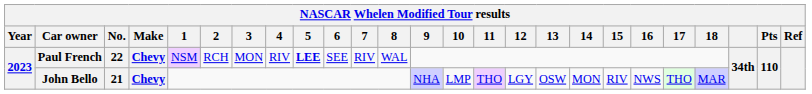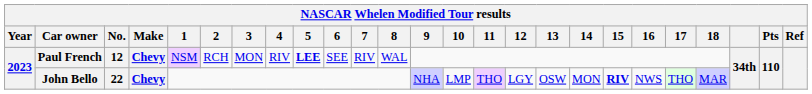 <table class="wikitable" style="text-align:center; font-size:75%">
 <tr>
 <th colspan=38><a href='#'>NASCAR</a> <a href='#'>Whelen Modified Tour</a> results</th>
 </tr>
 <tr>
 <th>Year</th>
 <th>Car owner</th>
 <th>No.</th>
 <th>Make</th>
 <th>1</th>
 <th>2</th>
 <th>3</th>
 <th>4</th>
 <th>5</th>
 <th>6</th>
 <th>7</th>
 <th>8</th>
 <th>9</th>
 <th>10</th>
 <th>11</th>
 <th>12</th>
 <th>13</th>
 <th>14</th>
 <th>15</th>
 <th>16</th>
 <th>17</th>
 <th>18</th>
 <th></th>
 <th>Pts</th>
 <th>Ref</th>
 </tr>
 <tr>
 <th rowspan=2><a href='#'>2023</a></th>
 <th>Paul French</th>
-<th>22</th>
+<th>12</th>
 <th><a href='#'>Chevy</a></th>
 <td style="background:#EFCFFF;"><a href='#'>NSM</a><br></td>
 <td><a href='#'>RCH</a></td>
 <td><a href='#'>MON</a></td>
 <td><a href='#'>RIV</a></td>
 <td><strong><a href='#'>LEE</a></strong></td>
 <td><a href='#'>SEE</a></td>
 <td><a href='#'>RIV</a></td>
 <td><a href='#'>WAL</a></td>
 <td colspan=10></td>
 <th rowspan=2>34th</th>
 <th rowspan=2>110</th>
 <th rowspan=2></th>
 </tr>
 <tr>
 <th>John Bello</th>
-<th>21</th>
+<th>22</th>
 <th><a href='#'>Chevy</a></th>
 <td colspan=8></td>
 <td style="background:#CFCFFF;"><a href='#'>NHA</a><br></td>
 <td><a href='#'>LMP</a></td>
 <td style="background:#EFCFFF;"><a href='#'>THO</a><br></td>
 <td><a href='#'>LGY</a></td>
 <td><a href='#'>OSW</a></td>
 <td><a href='#'>MON</a></td>
-<td><a href='#'>RIV</a></td>
+<td><strong><a href='#'>RIV</a></strong></td>
 <td><a href='#'>NWS</a></td>
 <td style="background:#DFFFDF;"><a href='#'>THO</a><br></td>
 <td style="background:#CFCFFF;"><a href='#'>MAR</a><br></td>
 </tr>
 </table>
